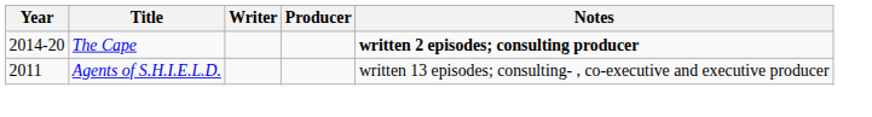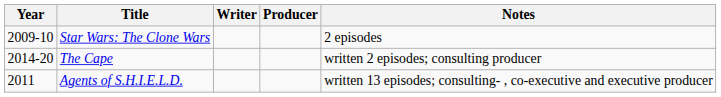 <table class="wikitable plainrowheaders sortable">
 <tr>
 <th scope="col">Year</th>
 <th scope="col">Title</th>
 <th scope="col">Writer</th>
 <th scope="col">Producer</th>
 <th scope="col" class="unsortable">Notes</th>
 </tr>
 <tr>
+<td>2009-10</td>
+<td><em><a href='#'>Star Wars: The Clone Wars</a></em></td>
+<td></td>
+<td></td>
+<td>2 episodes</td>
+</tr>
+<tr>
 <td>2014-20</td>
 <td><em><a href='#'>The Cape</a></em></td>
 <td></td>
 <td></td>
-<td><strong>written 2 episodes; consulting producer</strong></td>
+<td>written 2 episodes; consulting producer</td>
 </tr>
 <tr>
 <td>2011</td>
 <td><em><a href='#'>Agents of S.H.I.E.L.D.</a></em></td>
 <td></td>
 <td></td>
 <td>written 13 episodes; consulting- , co-executive  and executive producer </td>
 </tr>
 </table>
